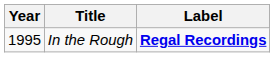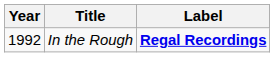 <table class="wikitable" border="1">
 <tr>
 <th><strong>Year</strong></th>
 <th><strong>Title</strong></th>
 <th><strong>Label</strong></th>
 </tr>
 <tr>
-<td>1995</td>
+<td>1992</td>
 <td><em>In the Rough</em></td>
 <td><strong><a href='#'>Regal Recordings</a></strong></td>
 </tr>
 </table>
